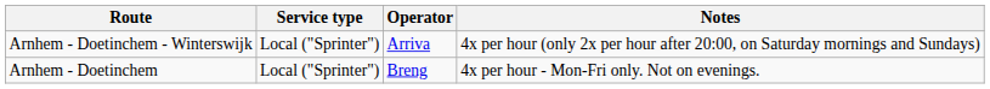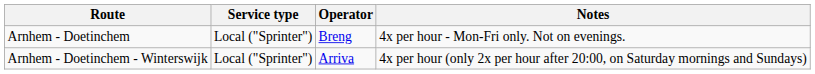 <table class="wikitable">
 <tr>
 <th>Route</th>
 <th>Service type</th>
 <th>Operator</th>
 <th>Notes</th>
 </tr>
 <tr>
+<td>Arnhem - Doetinchem</td>
+<td>Local ("Sprinter")</td>
+<td><a href='#'>Breng</a></td>
+<td>4x per hour - Mon-Fri only. Not on evenings.</td>
+</tr>
+<tr>
 <td>Arnhem - Doetinchem - Winterswijk</td>
 <td>Local ("Sprinter")</td>
 <td><a href='#'>Arriva</a></td>
 <td>4x per hour (only 2x per hour after 20:00, on Saturday mornings and Sundays)</td>
 </tr>
-<tr>
-<td>Arnhem - Doetinchem</td>
-<td>Local ("Sprinter")</td>
-<td><a href='#'>Breng</a></td>
-<td>4x per hour - Mon-Fri only. Not on evenings.</td>
-</tr>
 </table>
